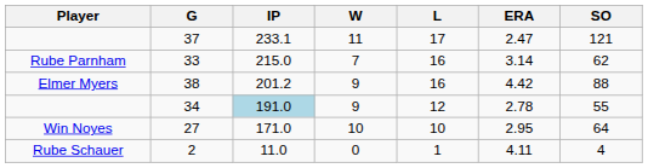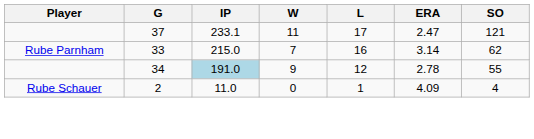 <table class="wikitable sortable">
 <tr>
 <th bgcolor="#DDDDFF" width="16%">Player</th>
 <th bgcolor="#DDDDFF" width="9%">G</th>
 <th bgcolor="#DDDDFF" width="9%">IP</th>
 <th bgcolor="#DDDDFF" width="9%">W</th>
 <th bgcolor="#DDDDFF" width="9%">L</th>
 <th bgcolor="#DDDDFF" width="9%">ERA</th>
 <th bgcolor="#DDDDFF" width="9%">SO</th>
 </tr>
 <tr align="center">
 <td></td>
 <td>37</td>
 <td>233.1</td>
 <td>11</td>
 <td>17</td>
 <td>2.47</td>
 <td>121</td>
 </tr>
 <tr align="center">
 <td><a href='#'>Rube Parnham</a></td>
 <td>33</td>
 <td>215.0</td>
 <td>7</td>
 <td>16</td>
 <td>3.14</td>
 <td>62</td>
 </tr>
 <tr align=center>
-<td><a href='#'>Elmer Myers</a></td>
-<td>38</td>
-<td>201.2</td>
-<td>9</td>
-<td>16</td>
-<td>4.42</td>
-<td>88</td>
-</tr>
-<tr align=center>
 <td></td>
 <td>34</td>
 <td style="background: lightblue;">191.0</td>
 <td>9</td>
 <td>12</td>
 <td>2.78</td>
 <td>55</td>
 </tr>
-<tr align="center">
-<td><a href='#'>Win Noyes</a></td>
-<td>27</td>
-<td>171.0</td>
-<td>10</td>
-<td>10</td>
-<td>2.95</td>
-<td>64</td>
-</tr>
 <tr align=center>
 <td><a href='#'>Rube Schauer</a></td>
 <td>2</td>
 <td>11.0</td>
 <td>0</td>
 <td>1</td>
-<td>4.11</td>
+<td>4.09</td>
 <td>4</td>
 </tr>
 </table>
